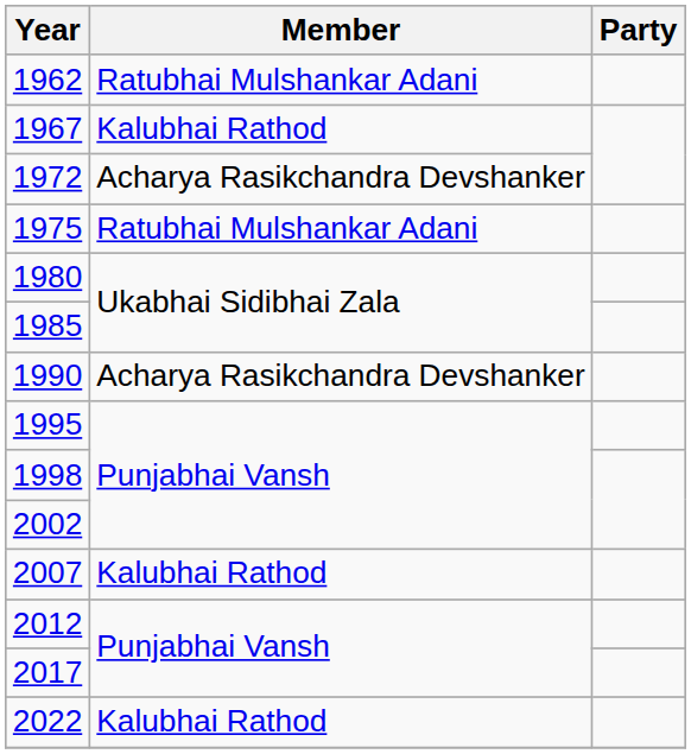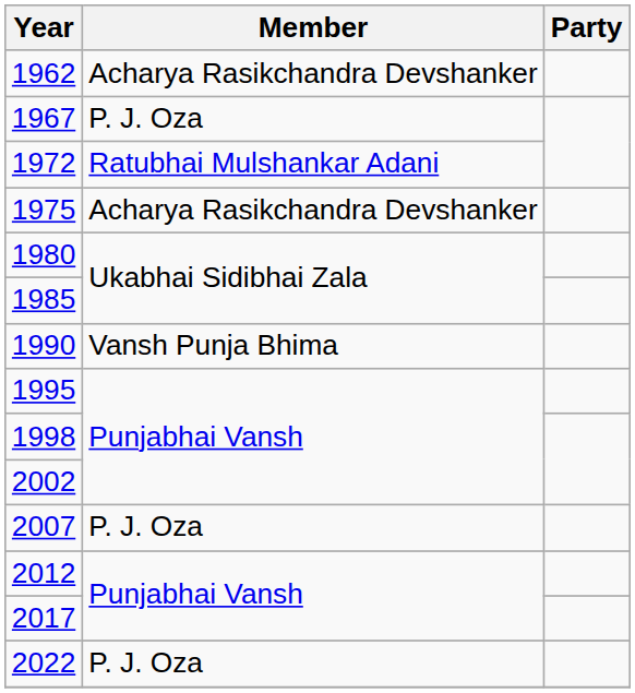 <table class="wikitable sortable">
 <tr>
 <th>Year</th>
 <th>Member</th>
 <th colspan="2">Party</th>
 </tr>
 <tr>
 <td><a href='#'>1962</a></td>
-<td><a href='#'>Ratubhai Mulshankar Adani</a></td>
+<td>Acharya Rasikchandra Devshanker</td>
 <td></td>
 </tr>
 <tr>
 <td><a href='#'>1967</a></td>
-<td><a href='#'>Kalubhai Rathod</a></td>
+<td>P. J. Oza</td>
 </tr>
 <tr>
 <td><a href='#'>1972</a></td>
-<td>Acharya Rasikchandra Devshanker</td>
+<td><a href='#'>Ratubhai Mulshankar Adani</a></td>
 </tr>
 <tr>
 <td><a href='#'>1975</a></td>
-<td><a href='#'>Ratubhai Mulshankar Adani</a></td>
+<td>Acharya Rasikchandra Devshanker</td>
 <td></td>
 </tr>
 <tr>
 <td><a href='#'>1980</a></td>
 <td rowspan="2">Ukabhai Sidibhai Zala</td>
 <td></td>
 </tr>
 <tr>
 <td><a href='#'>1985</a></td>
 <td></td>
 </tr>
 <tr>
 <td><a href='#'>1990</a></td>
-<td>Acharya Rasikchandra Devshanker</td>
+<td>Vansh Punja Bhima</td>
 <td></td>
 </tr>
 <tr>
 <td><a href='#'>1995</a></td>
 <td rowspan="3"><a href='#'>Punjabhai Vansh</a></td>
 <td></td>
 </tr>
 <tr>
 <td><a href='#'>1998</a></td>
 </tr>
 <tr>
 <td><a href='#'>2002</a></td>
 </tr>
 <tr>
 <td><a href='#'>2007</a></td>
-<td><a href='#'>Kalubhai Rathod</a></td>
+<td>P. J. Oza</td>
 <td></td>
 </tr>
 <tr>
 <td><a href='#'>2012</a></td>
 <td rowspan="2"><a href='#'>Punjabhai Vansh</a></td>
 <td></td>
 </tr>
 <tr>
 <td><a href='#'>2017</a></td>
 </tr>
 <tr>
 <td><a href='#'>2022</a></td>
-<td><a href='#'>Kalubhai Rathod</a></td>
+<td>P. J. Oza</td>
 <td></td>
 </tr>
 <tr>
 </tr>
 </table>
